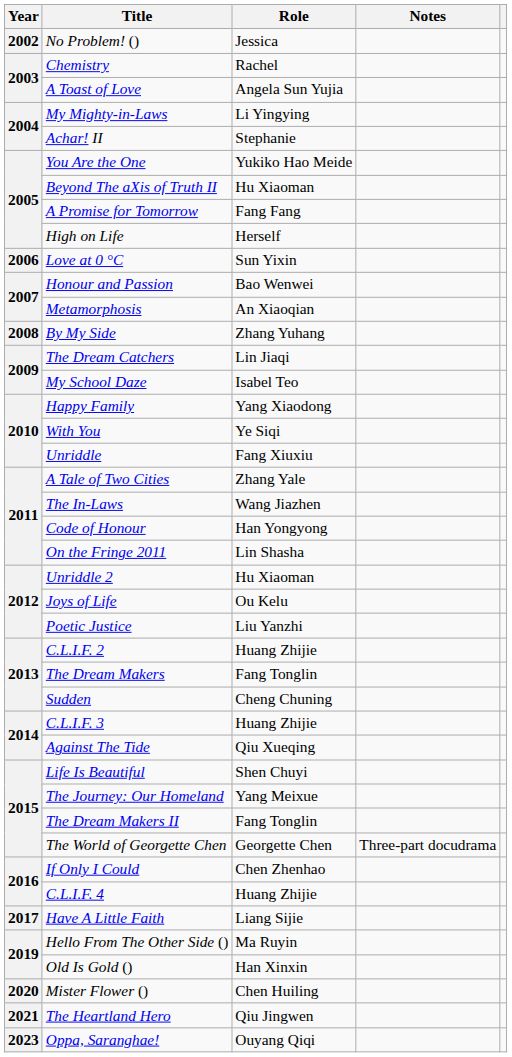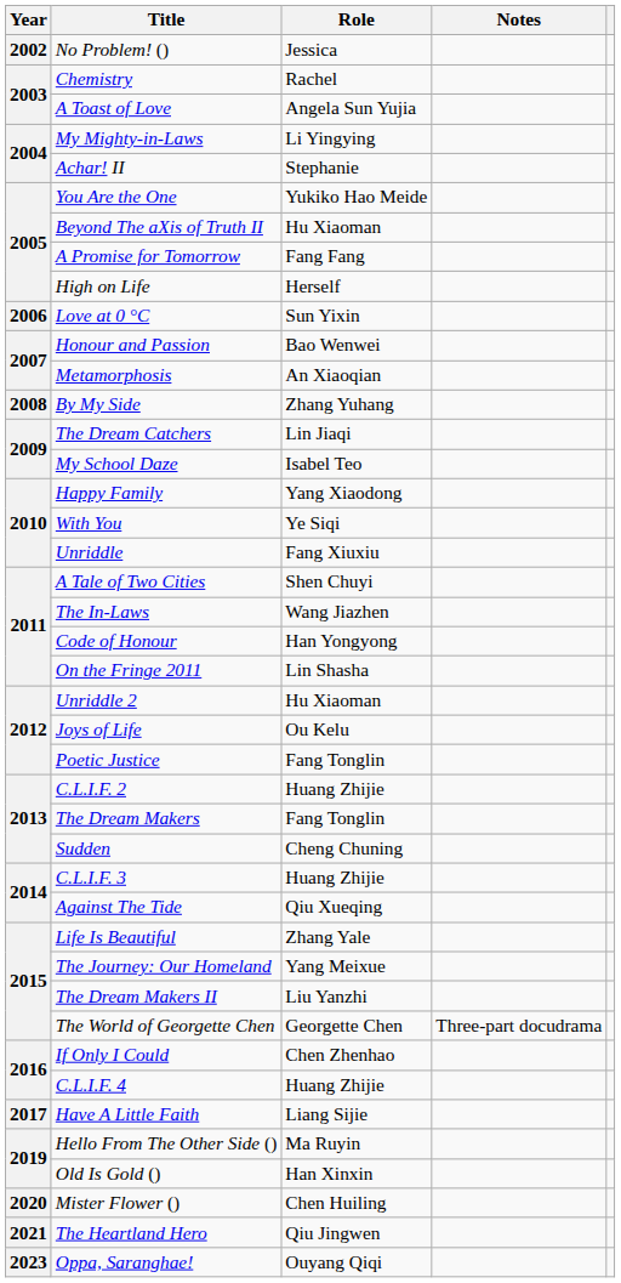 <table class="wikitable sortable plainrowheaders">
 <tr>
 <th scope="col">Year</th>
 <th scope="col">Title</th>
 <th scope="col">Role</th>
 <th scope="col" class="unsortable">Notes</th>
 <th scope="col" class="unsortable"></th>
 </tr>
 <tr>
 <th scope="row" rowspan="1">2002</th>
 <td><em>No Problem!</em> ()</td>
 <td>Jessica</td>
 <td></td>
 <td></td>
 </tr>
 <tr>
 <th scope="row" rowspan="2">2003</th>
 <td><em><a href='#'>Chemistry</a></em></td>
 <td>Rachel</td>
 <td></td>
 <td></td>
 </tr>
 <tr>
 <td><em><a href='#'>A Toast of Love</a></em></td>
 <td>Angela Sun Yujia</td>
 <td></td>
 <td></td>
 </tr>
 <tr>
 <th scope="row" rowspan="2">2004</th>
 <td><em><a href='#'>My Mighty-in-Laws</a></em></td>
 <td>Li Yingying</td>
 <td></td>
 <td></td>
 </tr>
 <tr>
 <td><em><a href='#'>Achar!</a> II</em></td>
 <td>Stephanie</td>
 <td></td>
 <td></td>
 </tr>
 <tr>
 <th scope="row" rowspan="4">2005</th>
 <td><em><a href='#'>You Are the One</a></em></td>
 <td>Yukiko Hao Meide</td>
 <td></td>
 <td></td>
 </tr>
 <tr>
 <td><em><a href='#'>Beyond The aXis of Truth II</a></em></td>
 <td>Hu Xiaoman</td>
 <td></td>
 <td></td>
 </tr>
 <tr>
 <td><em><a href='#'>A Promise for Tomorrow</a></em></td>
 <td>Fang Fang</td>
 <td></td>
 <td></td>
 </tr>
 <tr>
 <td><em>High on Life</em></td>
 <td>Herself</td>
 <td></td>
 <td></td>
 </tr>
 <tr>
 <th scope="row" rowspan="1">2006</th>
 <td><em><a href='#'>Love at 0 °C</a></em></td>
 <td>Sun Yixin</td>
 <td></td>
 <td></td>
 </tr>
 <tr>
 <th scope="row" rowspan="2">2007</th>
 <td><em><a href='#'>Honour and Passion</a></em></td>
 <td>Bao Wenwei</td>
 <td></td>
 <td></td>
 </tr>
 <tr>
 <td><em><a href='#'>Metamorphosis</a></em></td>
 <td>An Xiaoqian</td>
 <td></td>
 <td></td>
 </tr>
 <tr>
 <th scope="row">2008</th>
 <td><em><a href='#'>By My Side</a></em></td>
 <td>Zhang Yuhang</td>
 <td></td>
 <td></td>
 </tr>
 <tr>
 <th scope="row" rowspan="2">2009</th>
 <td><em><a href='#'>The Dream Catchers</a></em></td>
 <td>Lin Jiaqi</td>
 <td></td>
 <td></td>
 </tr>
 <tr>
 <td><em><a href='#'>My School Daze</a></em></td>
 <td>Isabel Teo</td>
 <td></td>
 <td></td>
 </tr>
 <tr>
 <th scope="row" rowspan="3">2010</th>
 <td><em><a href='#'>Happy Family</a></em></td>
 <td>Yang Xiaodong</td>
 <td></td>
 <td></td>
 </tr>
 <tr>
 <td><em><a href='#'>With You</a></em></td>
 <td>Ye Siqi</td>
 <td></td>
 <td></td>
 </tr>
 <tr>
 <td><em><a href='#'>Unriddle</a></em></td>
 <td>Fang Xiuxiu</td>
 <td></td>
 <td></td>
 </tr>
 <tr>
 <th scope="row" rowspan="4">2011</th>
 <td><em><a href='#'>A Tale of Two Cities</a></em></td>
-<td>Zhang Yale</td>
+<td>Shen Chuyi</td>
 <td></td>
 <td></td>
 </tr>
 <tr>
 <td><em><a href='#'>The In-Laws</a></em></td>
 <td>Wang Jiazhen</td>
 <td></td>
 <td></td>
 </tr>
 <tr>
 <td><em><a href='#'>Code of Honour</a></em></td>
 <td>Han Yongyong</td>
 <td></td>
 <td></td>
 </tr>
 <tr>
 <td><em><a href='#'>On the Fringe 2011</a></em></td>
 <td>Lin Shasha</td>
 <td></td>
 <td></td>
 </tr>
 <tr>
 <th scope="row" rowspan="3">2012</th>
 <td><em><a href='#'>Unriddle 2</a></em></td>
 <td>Hu Xiaoman</td>
 <td></td>
 <td></td>
 </tr>
 <tr>
 <td><em><a href='#'>Joys of Life</a></em></td>
 <td>Ou Kelu</td>
 <td></td>
 <td></td>
 </tr>
 <tr>
 <td><em><a href='#'>Poetic Justice</a></em></td>
-<td>Liu Yanzhi</td>
+<td>Fang Tonglin</td>
 <td></td>
 <td></td>
 </tr>
 <tr>
 <th scope="row" rowspan="3">2013</th>
 <td><em><a href='#'>C.L.I.F. 2</a></em></td>
 <td>Huang Zhijie</td>
 <td></td>
 <td></td>
 </tr>
 <tr>
 <td><em><a href='#'>The Dream Makers</a></em></td>
 <td>Fang Tonglin</td>
 <td></td>
 <td></td>
 </tr>
 <tr>
 <td><em><a href='#'>Sudden</a></em></td>
 <td>Cheng Chuning</td>
 <td></td>
 <td></td>
 </tr>
 <tr>
 <th scope="row" rowspan="2">2014</th>
 <td><em><a href='#'>C.L.I.F. 3</a></em></td>
 <td>Huang Zhijie</td>
 <td></td>
 <td></td>
 </tr>
 <tr>
 <td><em><a href='#'>Against The Tide</a></em></td>
 <td>Qiu Xueqing</td>
 <td></td>
 <td></td>
 </tr>
 <tr>
 <th scope="row" rowspan="4">2015</th>
 <td><em><a href='#'>Life Is Beautiful</a></em></td>
-<td>Shen Chuyi</td>
+<td>Zhang Yale</td>
 <td></td>
 <td></td>
 </tr>
 <tr>
 <td><em><a href='#'>The Journey: Our Homeland</a></em></td>
 <td>Yang Meixue</td>
 <td></td>
 <td></td>
 </tr>
 <tr>
 <td><em><a href='#'>The Dream Makers II</a></em></td>
-<td>Fang Tonglin</td>
+<td>Liu Yanzhi</td>
 <td></td>
 <td></td>
 </tr>
 <tr>
 <td><em>The World of Georgette Chen</em></td>
 <td>Georgette Chen</td>
 <td>Three-part docudrama</td>
 <td></td>
 </tr>
 <tr>
 <th scope="row" rowspan="2">2016</th>
 <td><em><a href='#'>If Only I Could</a></em></td>
 <td>Chen Zhenhao</td>
 <td></td>
 <td></td>
 </tr>
 <tr>
 <td><em><a href='#'>C.L.I.F. 4</a></em></td>
 <td>Huang Zhijie</td>
 <td></td>
 <td></td>
 </tr>
 <tr>
 <th scope="row">2017</th>
 <td><em><a href='#'>Have A Little Faith</a></em></td>
 <td>Liang Sijie</td>
 <td></td>
 <td></td>
 </tr>
 <tr>
 <th scope="row" rowspan="2">2019</th>
 <td><em>Hello From The Other Side</em> ()</td>
 <td>Ma Ruyin</td>
 <td></td>
 <td></td>
 </tr>
 <tr>
 <td><em>Old Is Gold</em> ()</td>
 <td>Han Xinxin</td>
 <td></td>
 <td></td>
 </tr>
 <tr>
 <th scope="row">2020</th>
 <td><em>Mister Flower</em> ()</td>
 <td>Chen Huiling</td>
 <td></td>
 <td></td>
 </tr>
 <tr>
 <th scope="row">2021</th>
 <td><em><a href='#'>The Heartland Hero</a></em></td>
 <td>Qiu Jingwen</td>
 <td></td>
 <td></td>
 </tr>
 <tr>
 <th scope="row">2023</th>
 <td><em><a href='#'>Oppa, Saranghae!</a></em></td>
 <td>Ouyang Qiqi</td>
 <td></td>
 <td></td>
 </tr>
 </table>
